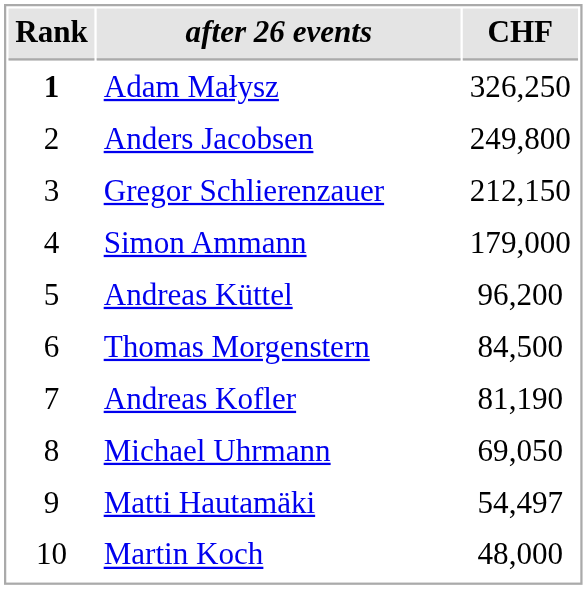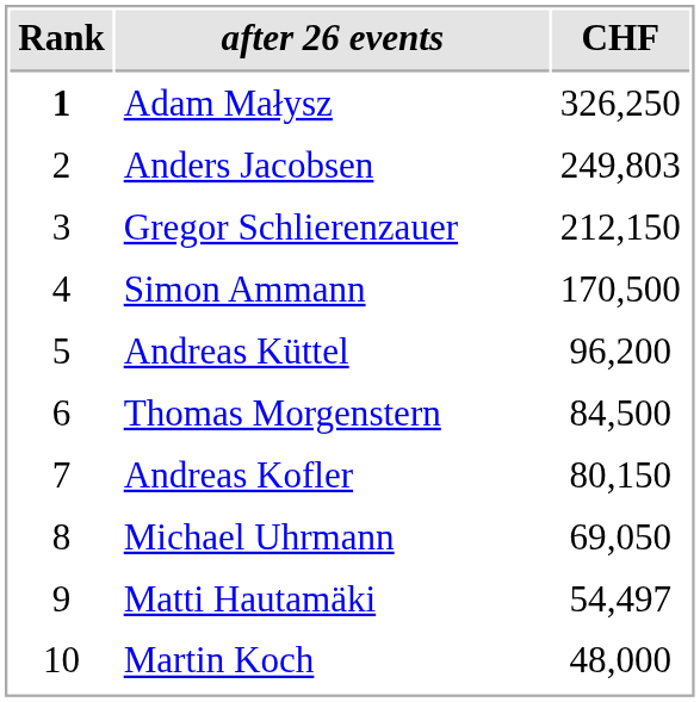 <table cellspacing="1" cellpadding="3" style="border:1px solid #AAAAAA;font-size:86%">
 <tr style="background:#E4E4E4">
 <th style="border-bottom:1px solid #AAAAAA" width=10>Rank</th>
 <th style="border-bottom:1px solid #AAAAAA" width=155><em>after 26 events</em></th>
 <th style="border-bottom:1px solid #AAAAAA" width=40>CHF</th>
 </tr>
 <tr>
 <td style="text-align:center"><strong>1</strong></td>
 <td> <a href='#'>Adam Małysz</a></td>
 <td style="text-align:center">326,250</td>
 </tr>
 <tr>
 <td style="text-align:center">2</td>
 <td> <a href='#'>Anders Jacobsen</a></td>
-<td style="text-align:center">249,800</td>
+<td style="text-align:center">249,803</td>
 </tr>
 <tr>
 <td style="text-align:center">3</td>
 <td> <a href='#'>Gregor Schlierenzauer</a></td>
 <td style="text-align:center">212,150</td>
 </tr>
 <tr>
 <td style="text-align:center">4</td>
 <td> <a href='#'>Simon Ammann</a></td>
-<td style="text-align:center">179,000</td>
+<td style="text-align:center">170,500</td>
 </tr>
 <tr>
 <td style="text-align:center">5</td>
 <td> <a href='#'>Andreas Küttel</a></td>
 <td style="text-align:center">96,200</td>
 </tr>
 <tr>
 <td style="text-align:center">6</td>
 <td> <a href='#'>Thomas Morgenstern</a></td>
 <td style="text-align:center">84,500</td>
 </tr>
 <tr>
 <td style="text-align:center">7</td>
 <td> <a href='#'>Andreas Kofler</a></td>
-<td style="text-align:center">81,190</td>
+<td style="text-align:center">80,150</td>
 </tr>
 <tr>
 <td style="text-align:center">8</td>
 <td> <a href='#'>Michael Uhrmann</a></td>
 <td style="text-align:center">69,050</td>
 </tr>
 <tr>
 <td style="text-align:center">9</td>
 <td> <a href='#'>Matti Hautamäki</a></td>
 <td style="text-align:center">54,497</td>
 </tr>
 <tr>
 <td style="text-align:center">10</td>
 <td> <a href='#'>Martin Koch</a></td>
 <td style="text-align:center">48,000</td>
 </tr>
 </table>
